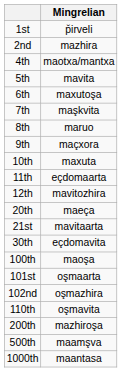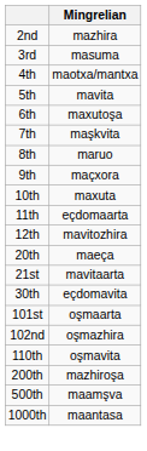 <table class="wikitable" style="text-align:center;">
 <tr>
 <th> </th>
 <th>Mingrelian</th>
 </tr>
 <tr>
-<td>1st</td>
-<td>p̌irveli</td>
+<td>2nd</td>
+<td>mazhira</td>
 </tr>
 <tr>
-<td>2nd</td>
-<td>mazhira</td>
+<td>3rd</td>
+<td>masuma</td>
 </tr>
 <tr>
 <td>4th</td>
 <td>maotxa/mantxa</td>
 </tr>
 <tr>
 <td>5th</td>
 <td>mavita</td>
 </tr>
 <tr>
 <td>6th</td>
 <td>maxutoşa</td>
 </tr>
 <tr>
 <td>7th</td>
 <td>maşkvita</td>
 </tr>
 <tr>
 <td>8th</td>
 <td>maruo</td>
 </tr>
 <tr>
 <td>9th</td>
 <td>maçxora</td>
 </tr>
 <tr>
 <td>10th</td>
 <td>maxuta</td>
 </tr>
 <tr>
 <td>11th</td>
 <td>eçdomaarta</td>
 </tr>
 <tr>
 <td>12th</td>
 <td>mavitozhira</td>
 </tr>
 <tr>
 <td>20th</td>
 <td>maeça</td>
 </tr>
 <tr>
 <td>21st</td>
 <td>mavitaarta</td>
 </tr>
 <tr>
 <td>30th</td>
 <td>eçdomavita</td>
 </tr>
 <tr>
-<td>100th</td>
-<td>maoşa</td>
-</tr>
-<tr>
 <td>101st</td>
 <td>oşmaarta</td>
 </tr>
 <tr>
 <td>102nd</td>
 <td>oşmazhira</td>
 </tr>
 <tr>
 <td>110th</td>
 <td>oşmavita</td>
 </tr>
 <tr>
 <td>200th</td>
 <td>mazhiroşa</td>
 </tr>
 <tr>
 <td>500th</td>
 <td>maamşva</td>
 </tr>
 <tr>
 <td>1000th</td>
 <td>maantasa</td>
 </tr>
 </table>
